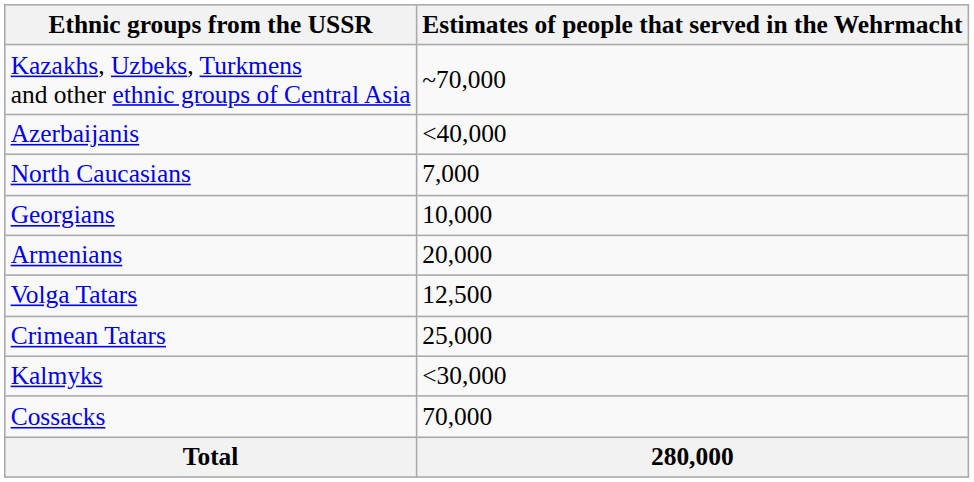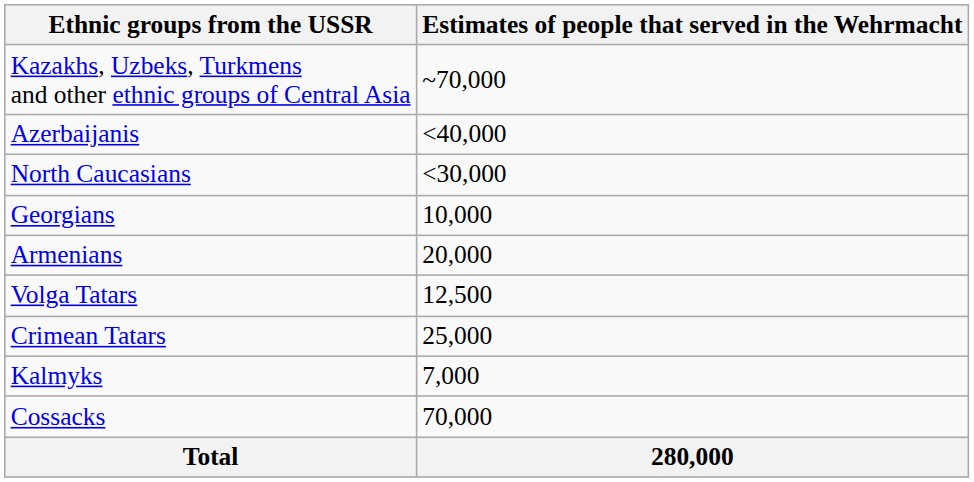 <table class="wikitable">
 <tr>
 <th>Ethnic groups from the USSR</th>
 <th>Estimates of people that served in the Wehrmacht</th>
 </tr>
 <tr>
 <td><a href='#'>Kazakhs</a>, <a href='#'>Uzbeks</a>, <a href='#'>Turkmens</a><br>and other <a href='#'>ethnic groups of Central Asia</a></td>
 <td>~70,000</td>
 </tr>
 <tr>
 <td><a href='#'>Azerbaijanis</a></td>
 <td><40,000</td>
 </tr>
 <tr>
 <td><a href='#'>North Caucasians</a></td>
-<td>7,000</td>
+<td><30,000</td>
 </tr>
 <tr>
 <td><a href='#'>Georgians</a></td>
 <td>10,000</td>
 </tr>
 <tr>
 <td><a href='#'>Armenians</a></td>
 <td>20,000</td>
 </tr>
 <tr>
 <td><a href='#'>Volga Tatars</a></td>
 <td>12,500</td>
 </tr>
 <tr>
 <td><a href='#'>Crimean Tatars</a></td>
 <td>25,000</td>
 </tr>
 <tr>
 <td><a href='#'>Kalmyks</a></td>
-<td><30,000</td>
+<td>7,000</td>
 </tr>
 <tr>
 <td><a href='#'>Cossacks</a></td>
 <td>70,000</td>
 </tr>
 <tr>
 <th>Total</th>
 <th>280,000</th>
 </tr>
 </table>
